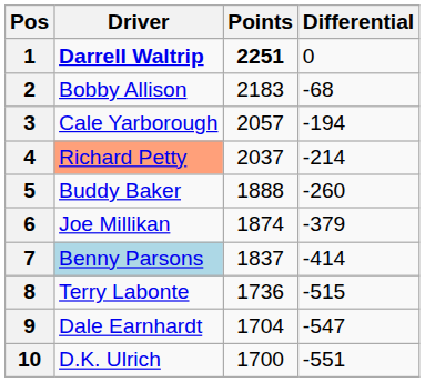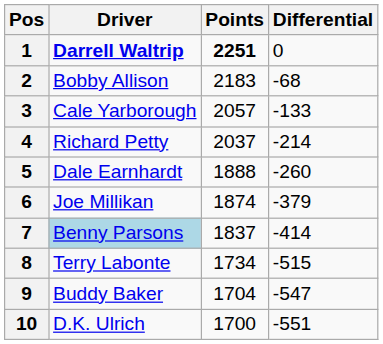 <table class="wikitable">
 <tr>
 <th>Pos</th>
 <th>Driver</th>
 <th>Points</th>
 <th>Differential</th>
 </tr>
 <tr>
 <th>1 </th>
 <td><strong><a href='#'>Darrell Waltrip</a></strong></td>
 <td style="text-align:center;"><strong>2251</strong></td>
 <td>0</td>
 </tr>
 <tr>
 <th>2 </th>
 <td><a href='#'>Bobby Allison</a></td>
 <td style="text-align:center;">2183</td>
 <td>-68</td>
 </tr>
 <tr>
 <th>3 </th>
 <td><a href='#'>Cale Yarborough</a></td>
 <td style="text-align:center;">2057</td>
-<td>-194</td>
+<td>-133</td>
 </tr>
 <tr>
 <th>4 </th>
-<td style="background: lightsalmon;"><a href='#'>Richard Petty</a></td>
+<td><a href='#'>Richard Petty</a></td>
 <td style="text-align:center;">2037</td>
 <td>-214</td>
 </tr>
 <tr>
 <th>5 </th>
-<td><a href='#'>Buddy Baker</a></td>
+<td><a href='#'>Dale Earnhardt</a></td>
 <td style="text-align:center;">1888</td>
 <td>-260</td>
 </tr>
 <tr>
 <th>6 </th>
 <td><a href='#'>Joe Millikan</a></td>
 <td style="text-align:center;">1874</td>
 <td>-379</td>
 </tr>
 <tr>
 <th>7 </th>
 <td style="background: lightblue;"><a href='#'>Benny Parsons</a></td>
 <td style="text-align:center;">1837</td>
 <td>-414</td>
 </tr>
 <tr>
 <th>8 </th>
 <td><a href='#'>Terry Labonte</a></td>
-<td style="text-align:center;">1736</td>
+<td style="text-align:center;">1734</td>
 <td>-515</td>
 </tr>
 <tr>
 <th>9 </th>
-<td><a href='#'>Dale Earnhardt</a></td>
+<td><a href='#'>Buddy Baker</a></td>
 <td style="text-align:center;">1704</td>
 <td>-547</td>
 </tr>
 <tr>
 <th>10 </th>
 <td><a href='#'>D.K. Ulrich</a></td>
 <td style="text-align:center;">1700</td>
 <td>-551</td>
 </tr>
 </table>
